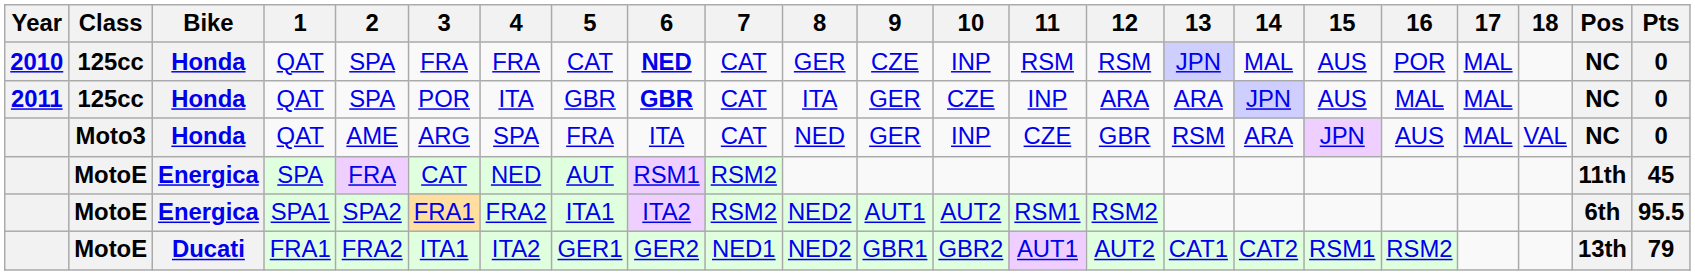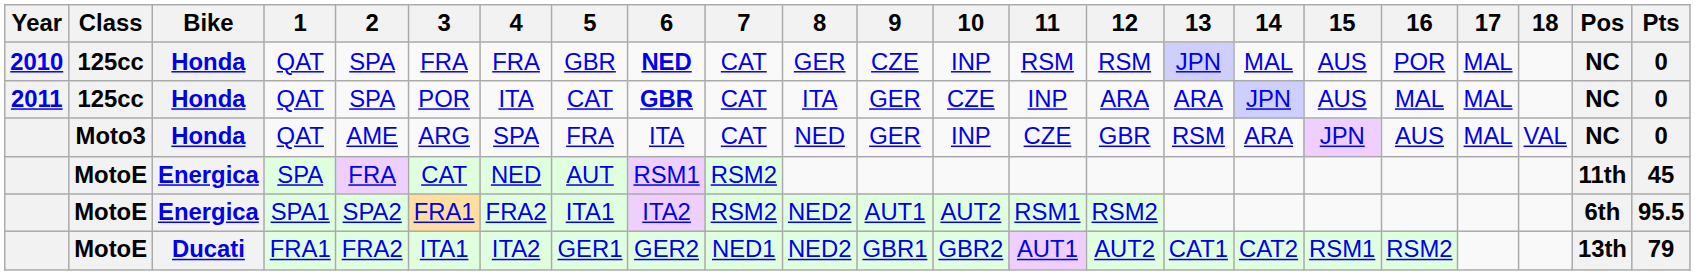 <table class="wikitable" style="text-align:center">
 <tr>
 <th>Year</th>
 <th>Class</th>
 <th>Bike</th>
 <th>1</th>
 <th>2</th>
 <th>3</th>
 <th>4</th>
 <th>5</th>
 <th>6</th>
 <th>7</th>
 <th>8</th>
 <th>9</th>
 <th>10</th>
 <th>11</th>
 <th>12</th>
 <th>13</th>
 <th>14</th>
 <th>15</th>
 <th>16</th>
 <th>17</th>
 <th>18</th>
 <th>Pos</th>
 <th>Pts</th>
 </tr>
 <tr>
 <th><a href='#'>2010</a></th>
 <th>125cc</th>
 <th><a href='#'>Honda</a></th>
 <td><a href='#'>QAT</a></td>
 <td><a href='#'>SPA</a></td>
 <td><a href='#'>FRA</a></td>
 <td><a href='#'>FRA</a></td>
-<td><a href='#'>CAT</a></td>
+<td><a href='#'>GBR</a></td>
 <td><strong><a href='#'>NED</a></strong></td>
 <td><a href='#'>CAT</a></td>
 <td><a href='#'>GER</a></td>
 <td><a href='#'>CZE</a></td>
 <td><a href='#'>INP</a></td>
 <td><a href='#'>RSM</a></td>
 <td><a href='#'>RSM</a></td>
 <td style="background:#CFCFFF;"><a href='#'>JPN</a><br></td>
 <td><a href='#'>MAL</a></td>
 <td><a href='#'>AUS</a></td>
 <td><a href='#'>POR</a></td>
 <td><a href='#'>MAL</a></td>
 <td></td>
 <th>NC</th>
 <th>0</th>
 </tr>
 <tr>
 <th><a href='#'>2011</a></th>
 <th>125cc</th>
 <th><a href='#'>Honda</a></th>
 <td><a href='#'>QAT</a></td>
 <td><a href='#'>SPA</a></td>
 <td><a href='#'>POR</a></td>
 <td><a href='#'>ITA</a></td>
-<td><a href='#'>GBR</a></td>
+<td><a href='#'>CAT</a></td>
 <td><strong><a href='#'>GBR</a></strong></td>
 <td><a href='#'>CAT</a></td>
 <td><a href='#'>ITA</a></td>
 <td><a href='#'>GER</a></td>
 <td><a href='#'>CZE</a></td>
 <td><a href='#'>INP</a></td>
 <td><a href='#'>ARA</a></td>
 <td><a href='#'>ARA</a></td>
 <td style="background:#CFCFFF;"><a href='#'>JPN</a><br></td>
 <td><a href='#'>AUS</a></td>
 <td><a href='#'>MAL</a></td>
 <td><a href='#'>MAL</a></td>
 <td></td>
 <th>NC</th>
 <th>0</th>
 </tr>
 <tr>
 <th></th>
 <th>Moto3</th>
 <th><a href='#'>Honda</a></th>
 <td><a href='#'>QAT</a></td>
 <td><a href='#'>AME</a></td>
 <td><a href='#'>ARG</a></td>
 <td><a href='#'>SPA</a></td>
 <td><a href='#'>FRA</a></td>
 <td><a href='#'>ITA</a></td>
 <td><a href='#'>CAT</a></td>
 <td><a href='#'>NED</a></td>
 <td><a href='#'>GER</a></td>
 <td><a href='#'>INP</a></td>
 <td><a href='#'>CZE</a></td>
 <td><a href='#'>GBR</a></td>
 <td><a href='#'>RSM</a></td>
 <td><a href='#'>ARA</a></td>
 <td style="background:#efcfff;"><a href='#'>JPN</a><br></td>
 <td><a href='#'>AUS</a></td>
 <td><a href='#'>MAL</a></td>
 <td><a href='#'>VAL</a></td>
 <th>NC</th>
 <th>0</th>
 </tr>
 <tr>
 <th></th>
 <th>MotoE</th>
 <th><a href='#'>Energica</a></th>
 <td style="background:#dfffdf;"><a href='#'>SPA</a><br></td>
 <td style="background:#efcfff;"><a href='#'>FRA</a><br></td>
 <td style="background:#dfffdf;"><a href='#'>CAT</a><br></td>
 <td style="background:#dfffdf;"><a href='#'>NED</a><br></td>
 <td style="background:#dfffdf;"><a href='#'>AUT</a><br></td>
 <td style="background:#efcfff;"><a href='#'>RSM1</a><br></td>
 <td style="background:#dfffdf;"><a href='#'>RSM2</a><br></td>
 <td></td>
 <td></td>
 <td></td>
 <td></td>
 <td></td>
 <td></td>
 <td></td>
 <td></td>
 <td></td>
 <td></td>
 <td></td>
 <th>11th</th>
 <th>45</th>
 </tr>
 <tr>
 <th align="left"></th>
 <th align="left">MotoE</th>
 <th align="left"><a href='#'>Energica</a></th>
 <td style="background:#dfffdf;"><a href='#'>SPA1</a><br></td>
 <td style="background:#dfffdf;"><a href='#'>SPA2</a><br></td>
 <td style="background:#ffdf9f;"><a href='#'>FRA1</a><br></td>
 <td style="background:#dfffdf;"><a href='#'>FRA2</a><br></td>
 <td style="background:#dfffdf;"><a href='#'>ITA1</a><br></td>
 <td style="background:#efcfff;"><a href='#'>ITA2</a><br></td>
 <td style="background:#dfffdf;"><a href='#'>RSM2</a><br></td>
 <td style="background:#dfffdf;"><a href='#'>NED2</a><br></td>
 <td style="background:#dfffdf;"><a href='#'>AUT1</a><br></td>
 <td style="background:#dfffdf;"><a href='#'>AUT2</a><br></td>
 <td style="background:#dfffdf;"><a href='#'>RSM1</a><br></td>
 <td style="background:#dfffdf;"><a href='#'>RSM2</a><br></td>
 <td></td>
 <td></td>
 <td></td>
 <td></td>
 <td></td>
 <td></td>
 <th>6th</th>
 <th>95.5</th>
 </tr>
 <tr>
 <th align="left"></th>
 <th align="left">MotoE</th>
 <th align="left"><a href='#'>Ducati</a></th>
 <td style="background:#dfffdf;"><a href='#'>FRA1</a><br></td>
 <td style="background:#dfffdf;"><a href='#'>FRA2</a><br></td>
 <td style="background:#dfffdf;"><a href='#'>ITA1</a><br></td>
 <td style="background:#dfffdf;"><a href='#'>ITA2</a><br></td>
 <td style="background:#dfffdf;"><a href='#'>GER1</a><br></td>
 <td style="background:#dfffdf;"><a href='#'>GER2</a><br></td>
 <td style="background:#dfffdf;"><a href='#'>NED1</a><br></td>
 <td style="background:#dfffdf;"><a href='#'>NED2</a><br></td>
 <td style="background:#dfffdf;"><a href='#'>GBR1</a><br></td>
 <td style="background:#dfffdf;"><a href='#'>GBR2</a><br></td>
 <td style="background:#efcfff;"><a href='#'>AUT1</a><br></td>
 <td style="background:#dfffdf;"><a href='#'>AUT2</a><br></td>
 <td style="background:#dfffdf;"><a href='#'>CAT1</a><br></td>
 <td style="background:#dfffdf;"><a href='#'>CAT2</a><br></td>
 <td style="background:#DFFFDF;"><a href='#'>RSM1</a><br></td>
 <td style="background:#DFFFDF;"><a href='#'>RSM2</a><br></td>
 <td></td>
 <td></td>
 <th>13th</th>
 <th>79</th>
 </tr>
 </table>
